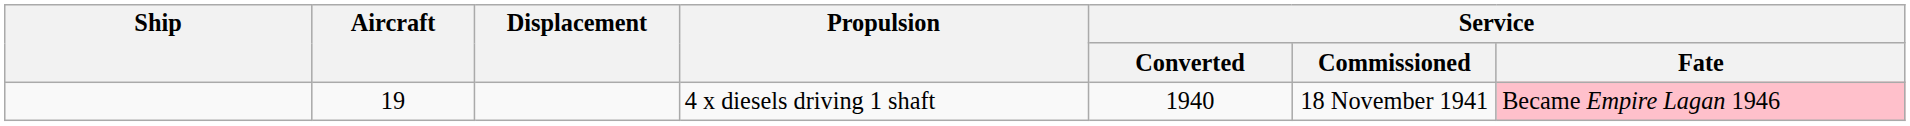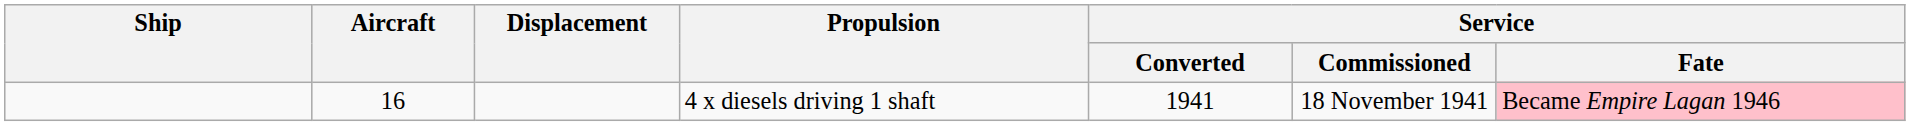 <table class="wikitable" style="width:99%;">
 <tr valign="top"|- valign="top">
 <th style="width:15%; text-align:center;" rowspan="2">Ship</th>
 <th style="width:8%; text-align:center;" rowspan="2">Aircraft</th>
 <th style="width:10%; text-align:center;" rowspan="2">Displacement</th>
 <th style="width:20%; text-align:center;" rowspan="2">Propulsion</th>
 <th style="width:40%; text-align:center;" colspan="3">Service</th>
 </tr>
 <tr valign="top">
 <th style="width:10%; text-align:center;">Converted</th>
 <th style="width:10%; text-align:center;">Commissioned</th>
 <th style="width:20%; text-align:center;">Fate</th>
 </tr>
 <tr valign="top">
 <td align= left></td>
-<td style="text-align:center;">19</td>
+<td style="text-align:center;">16</td>
 <td style="text-align:center;"></td>
 <td align= left>4 x diesels driving 1 shaft</td>
-<td style="text-align:center;">1940</td>
+<td style="text-align:center;">1941</td>
 <td style="text-align:center;">18 November 1941</td>
 <td align= left style="background: pink;">Became <em>Empire Lagan</em> 1946</td>
 </tr>
 </table>
